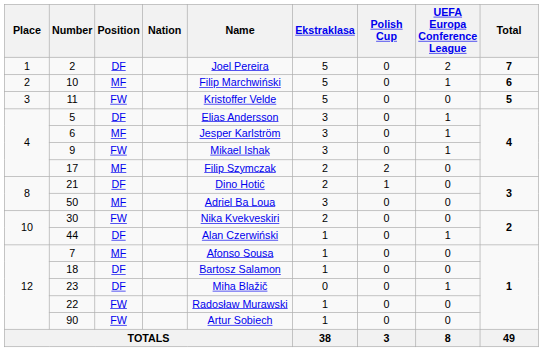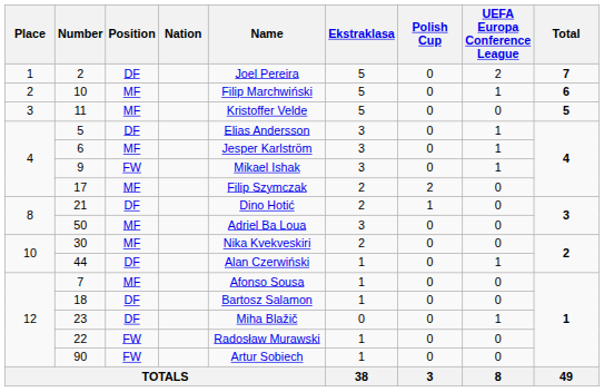 <table class="wikitable" style="font-size: 100%; text-align: center;">
 <tr>
 <th width=60>Place</th>
 <th width=60>Number</th>
 <th width=60>Position</th>
 <th width=60>Nation</th>
 <th width=150>Name</th>
 <th width=80><a href='#'>Ekstraklasa</a></th>
 <th width=80><a href='#'>Polish Cup</a></th>
 <th width=80><a href='#'>UEFA Europa Conference League</a></th>
 <th width=80>Total</th>
 </tr>
 <tr>
 <td rowspan="1">1</td>
 <td>2</td>
 <td><a href='#'>DF</a></td>
 <td></td>
 <td><a href='#'>Joel Pereira</a></td>
 <td>5</td>
 <td>0</td>
 <td>2</td>
 <td rowspan="1"><strong>7</strong></td>
 </tr>
 <tr>
 <td rowspan="1">2</td>
 <td>10</td>
 <td><a href='#'>MF</a></td>
 <td></td>
 <td><a href='#'>Filip Marchwiński</a></td>
 <td>5</td>
 <td>0</td>
 <td>1</td>
 <td rowspan="1"><strong>6</strong></td>
 </tr>
 <tr>
 <td rowspan="1">3</td>
 <td>11</td>
-<td><a href='#'>FW</a></td>
+<td><a href='#'>MF</a></td>
 <td></td>
 <td><a href='#'>Kristoffer Velde</a></td>
 <td>5</td>
 <td>0</td>
 <td>0</td>
 <td rowspan="1"><strong>5</strong></td>
 </tr>
 <tr>
 <td rowspan="4">4</td>
 <td>5</td>
 <td><a href='#'>DF</a></td>
 <td></td>
 <td><a href='#'>Elias Andersson</a></td>
 <td>3</td>
 <td>0</td>
 <td>1</td>
 <td rowspan="4"><strong>4</strong></td>
 </tr>
 <tr>
 <td>6</td>
 <td><a href='#'>MF</a></td>
 <td></td>
 <td><a href='#'>Jesper Karlström</a></td>
 <td>3</td>
 <td>0</td>
 <td>1</td>
 </tr>
 <tr>
 <td>9</td>
 <td><a href='#'>FW</a></td>
 <td></td>
 <td><a href='#'>Mikael Ishak</a></td>
 <td>3</td>
 <td>0</td>
 <td>1</td>
 </tr>
 <tr>
 <td>17</td>
 <td><a href='#'>MF</a></td>
 <td></td>
 <td><a href='#'>Filip Szymczak</a></td>
 <td>2</td>
 <td>2</td>
 <td>0</td>
 </tr>
 <tr>
 <td rowspan="2">8</td>
 <td>21</td>
 <td><a href='#'>DF</a></td>
 <td></td>
 <td><a href='#'>Dino Hotić</a></td>
 <td>2</td>
 <td>1</td>
 <td>0</td>
 <td rowspan="2"><strong>3</strong></td>
 </tr>
 <tr>
 <td>50</td>
 <td><a href='#'>MF</a></td>
 <td></td>
 <td><a href='#'>Adriel Ba Loua</a></td>
 <td>3</td>
 <td>0</td>
 <td>0</td>
 </tr>
 <tr>
 <td rowspan="2">10</td>
 <td>30</td>
-<td><a href='#'>FW</a></td>
+<td><a href='#'>MF</a></td>
 <td></td>
 <td><a href='#'>Nika Kvekveskiri</a></td>
 <td>2</td>
 <td>0</td>
 <td>0</td>
 <td rowspan="2"><strong>2</strong></td>
 </tr>
 <tr>
 <td>44</td>
 <td><a href='#'>DF</a></td>
 <td></td>
 <td><a href='#'>Alan Czerwiński</a></td>
 <td>1</td>
 <td>0</td>
 <td>1</td>
 </tr>
 <tr>
 <td rowspan="5">12</td>
 <td>7</td>
 <td><a href='#'>MF</a></td>
 <td></td>
 <td><a href='#'>Afonso Sousa</a></td>
 <td>1</td>
 <td>0</td>
 <td>0</td>
 <td rowspan="5"><strong>1</strong></td>
 </tr>
 <tr>
 <td>18</td>
 <td><a href='#'>DF</a></td>
 <td></td>
 <td><a href='#'>Bartosz Salamon</a></td>
 <td>1</td>
 <td>0</td>
 <td>0</td>
 </tr>
 <tr>
 <td>23</td>
 <td><a href='#'>DF</a></td>
 <td></td>
 <td><a href='#'>Miha Blažič</a></td>
 <td>0</td>
 <td>0</td>
 <td>1</td>
 </tr>
 <tr>
 <td>22</td>
 <td><a href='#'>FW</a></td>
 <td></td>
 <td><a href='#'>Radosław Murawski</a></td>
 <td>1</td>
 <td>0</td>
 <td>0</td>
 </tr>
 <tr>
 <td>90</td>
 <td><a href='#'>FW</a></td>
 <td></td>
 <td><a href='#'>Artur Sobiech</a></td>
 <td>1</td>
 <td>0</td>
 <td>0</td>
 </tr>
 <tr>
 <th colspan="5">TOTALS</th>
 <th>38</th>
 <th>3</th>
 <th>8</th>
 <th>49</th>
 </tr>
 </table>
